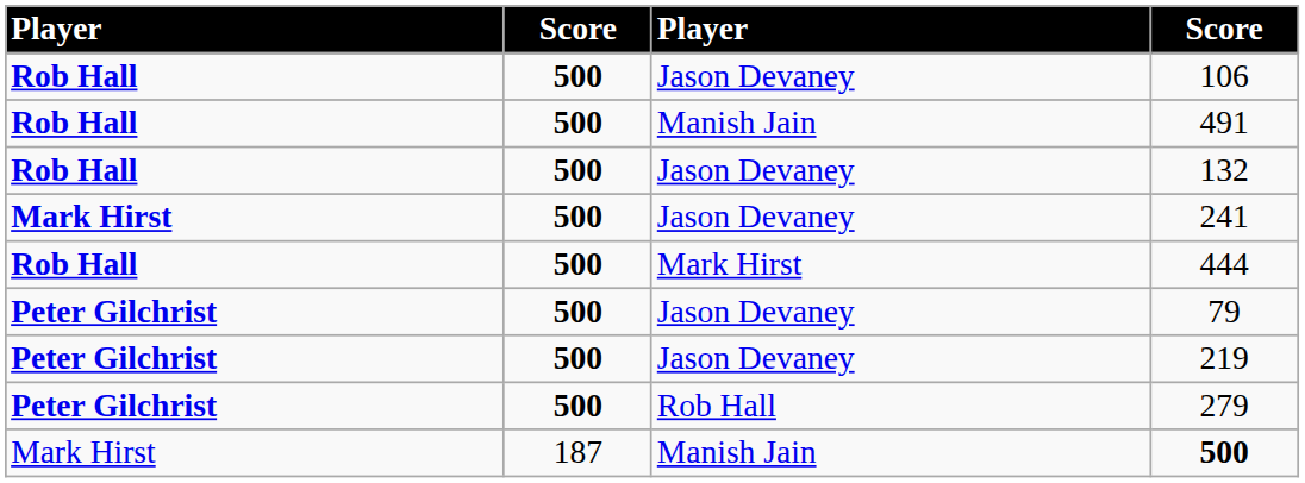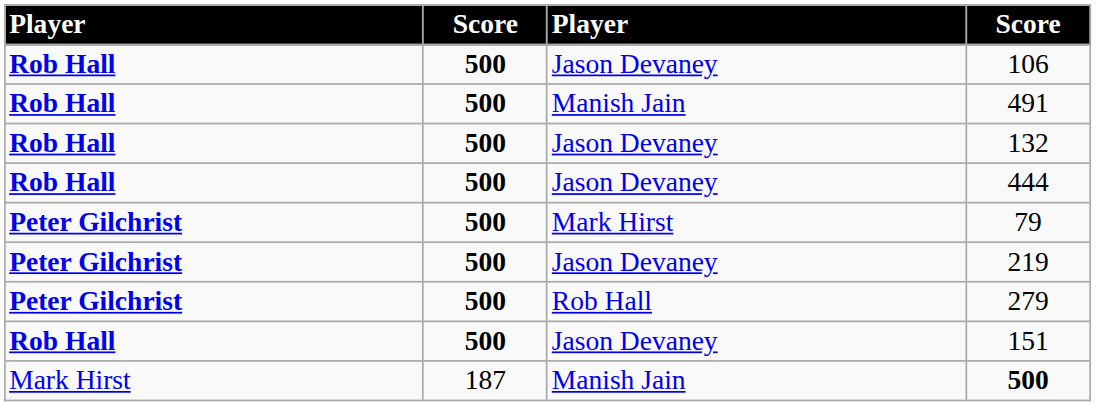 <table border="2" cellpadding="2" cellspacing="0" style="margin: 0; background: #f9f9f9; border: 1px #aaa solid; border-collapse: collapse; font-size: 100%;" width=50%>
 <tr>
 <th bgcolor="000000" style="color:white; text-align:left" width=20%>Player</th>
 <th bgcolor="000000" style="color:white; text-align:center" width=5%>Score</th>
 <th bgcolor="000000" style="color:white; text-align:left" width=20%>Player</th>
 <th bgcolor="000000" style="color:white; text-align:center" width= 5%>Score</th>
 </tr>
 <tr>
 <td style="text-align:left"> <strong><a href='#'>Rob Hall</a></strong></td>
 <td style="text-align:center"><strong>500</strong></td>
 <td style="text-align:left"> <a href='#'>Jason Devaney</a></td>
 <td style="text-align:center">106</td>
 </tr>
 <tr>
 <td style="text-align:left"> <strong><a href='#'>Rob Hall</a></strong></td>
 <td style="text-align:center"><strong>500</strong></td>
 <td style="text-align:left"> <a href='#'>Manish Jain</a></td>
 <td style="text-align:center">491</td>
 </tr>
 <tr>
 <td style="text-align:left"> <strong><a href='#'>Rob Hall</a></strong></td>
 <td style="text-align:center"><strong>500</strong></td>
 <td style="text-align:left"> <a href='#'>Jason Devaney</a></td>
 <td style="text-align:center">132</td>
 </tr>
 <tr>
-<td style="text-align:left"> <strong><a href='#'>Mark Hirst</a></strong></td>
+<td style="text-align:left"> <strong><a href='#'>Rob Hall</a></strong></td>
 <td style="text-align:center"><strong>500</strong></td>
 <td style="text-align:left"> <a href='#'>Jason Devaney</a></td>
-<td style="text-align:center">241</td>
-</tr>
-<tr>
-<td style="text-align:left"> <strong><a href='#'>Rob Hall</a></strong></td>
-<td style="text-align:center"><strong>500</strong></td>
-<td style="text-align:left"> <a href='#'>Mark Hirst</a></td>
 <td style="text-align:center">444</td>
 </tr>
 <tr>
 <td style="text-align:left"> <strong><a href='#'>Peter Gilchrist</a></strong></td>
 <td style="text-align:center"><strong>500</strong></td>
-<td style="text-align:left"> <a href='#'>Jason Devaney</a></td>
+<td style="text-align:left"> <a href='#'>Mark Hirst</a></td>
 <td style="text-align:center">79</td>
 </tr>
 <tr>
 <td style="text-align:left"> <strong><a href='#'>Peter Gilchrist</a></strong></td>
 <td style="text-align:center"><strong>500</strong></td>
 <td style="text-align:left"> <a href='#'>Jason Devaney</a></td>
 <td style="text-align:center">219</td>
 </tr>
 <tr>
 <td style="text-align:left"> <strong><a href='#'>Peter Gilchrist</a> </strong></td>
 <td style="text-align:center"><strong>500</strong></td>
 <td style="text-align:left"> <a href='#'>Rob Hall</a></td>
 <td style="text-align:center">279</td>
 </tr>
 <tr>
+<td style="text-align:left"> <strong><a href='#'>Rob Hall</a></strong></td>
+<td style="text-align:center"><strong>500</strong></td>
+<td style="text-align:left"> <a href='#'>Jason Devaney</a></td>
+<td style="text-align:center">151</td>
+</tr>
+<tr>
 <td style="text-align:left"> <a href='#'>Mark Hirst</a></td>
 <td style="text-align:center">187</td>
 <td style="text-align:left"> <a href='#'>Manish Jain</a></td>
 <td style="text-align:center"><strong>500</strong></td>
 </tr>
 </table>
